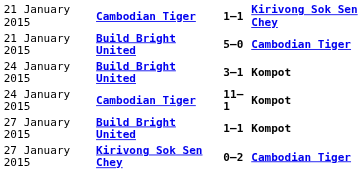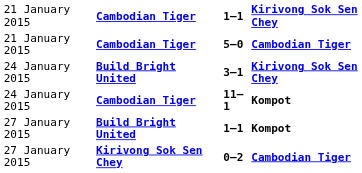 <table style="width:50%;" cellspacing="1">
 <tr>
 <th></th>
 <th></th>
 <th></th>
 </tr>
 <tr>
 <td>21 January 2015</td>
 <td align=left><strong><a href='#'>Cambodian Tiger</a></strong></td>
 <td align=left><strong>1–1</strong></td>
 <td><strong><a href='#'>Kirivong Sok Sen Chey</a></strong></td>
 </tr>
 <tr>
 <td>21 January 2015</td>
-<td align=left><strong><a href='#'>Build Bright United</a></strong></td>
+<td align=left><strong><a href='#'>Cambodian Tiger</a></strong></td>
 <td align=left><strong>5–0</strong></td>
 <td><strong><a href='#'>Cambodian Tiger</a></strong></td>
 </tr>
 <tr>
 <td>24 January 2015</td>
 <td align=left><strong><a href='#'>Build Bright United</a></strong></td>
 <td align=left><strong>3–1</strong></td>
-<td><strong>Kompot</strong></td>
+<td><strong><a href='#'>Kirivong Sok Sen Chey</a></strong></td>
 </tr>
 <tr>
 <td>24 January 2015</td>
 <td align=left><strong><a href='#'>Cambodian Tiger</a></strong></td>
 <td align=left><strong>11–1</strong></td>
 <td><strong>Kompot</strong></td>
 </tr>
 <tr>
 <td>27 January 2015</td>
 <td align=left><strong><a href='#'>Build Bright United</a></strong></td>
 <td align=left><strong>1–1</strong></td>
 <td><strong>Kompot</strong></td>
 </tr>
 <tr>
 <td>27 January 2015</td>
 <td align=left><strong><a href='#'>Kirivong Sok Sen Chey</a></strong></td>
 <td align=left><strong>0–2</strong></td>
 <td><strong><a href='#'>Cambodian Tiger</a></strong></td>
 </tr>
 </table>
